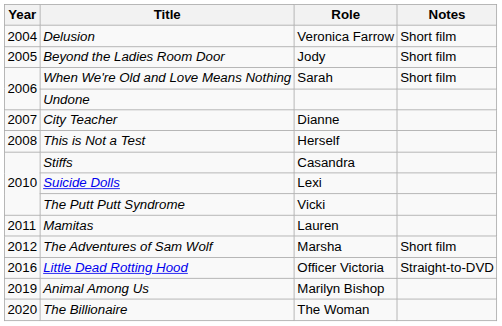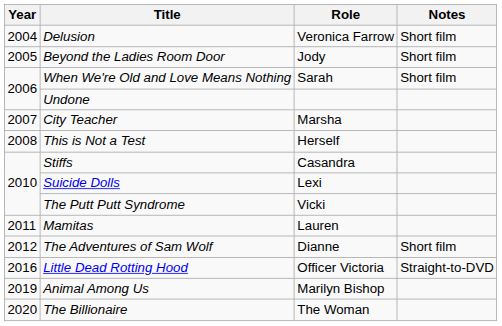 <table class="wikitable sortable">
 <tr>
 <th>Year</th>
 <th>Title</th>
 <th>Role</th>
 <th class="unsortable">Notes</th>
 </tr>
 <tr>
 <td>2004</td>
 <td><em>Delusion</em></td>
 <td>Veronica Farrow</td>
 <td>Short film</td>
 </tr>
 <tr>
 <td>2005</td>
 <td><em>Beyond the Ladies Room Door</em></td>
 <td>Jody</td>
 <td>Short film</td>
 </tr>
 <tr>
 <td rowspan="2">2006</td>
 <td><em>When We're Old and Love Means Nothing</em></td>
 <td>Sarah</td>
 <td>Short film</td>
 </tr>
 <tr>
 <td><em>Undone</em></td>
 <td></td>
 <td></td>
 </tr>
 <tr>
 <td>2007</td>
 <td><em>City Teacher</em></td>
-<td>Dianne</td>
+<td>Marsha</td>
 <td></td>
 </tr>
 <tr>
 <td>2008</td>
 <td><em>This is Not a Test</em></td>
 <td>Herself</td>
 <td></td>
 </tr>
 <tr>
 <td rowspan="3">2010</td>
 <td><em>Stiffs</em></td>
 <td>Casandra</td>
 <td></td>
 </tr>
 <tr>
 <td><em><a href='#'>Suicide Dolls</a></em></td>
 <td>Lexi</td>
 <td></td>
 </tr>
 <tr>
 <td><em>The Putt Putt Syndrome</em></td>
 <td>Vicki</td>
 <td></td>
 </tr>
 <tr>
 <td>2011</td>
 <td><em>Mamitas</em></td>
 <td>Lauren</td>
 <td></td>
 </tr>
 <tr>
 <td>2012</td>
 <td><em>The Adventures of Sam Wolf</em></td>
-<td>Marsha</td>
+<td>Dianne</td>
 <td>Short film</td>
 </tr>
 <tr>
 <td>2016</td>
 <td><em><a href='#'>Little Dead Rotting Hood</a></em></td>
 <td>Officer Victoria</td>
 <td>Straight-to-DVD</td>
 </tr>
 <tr>
 <td>2019</td>
 <td><em>Animal Among Us</em></td>
 <td>Marilyn Bishop</td>
 <td></td>
 </tr>
 <tr>
 <td>2020</td>
 <td><em>The Billionaire</em></td>
 <td>The Woman</td>
 <td></td>
 </tr>
 </table>
